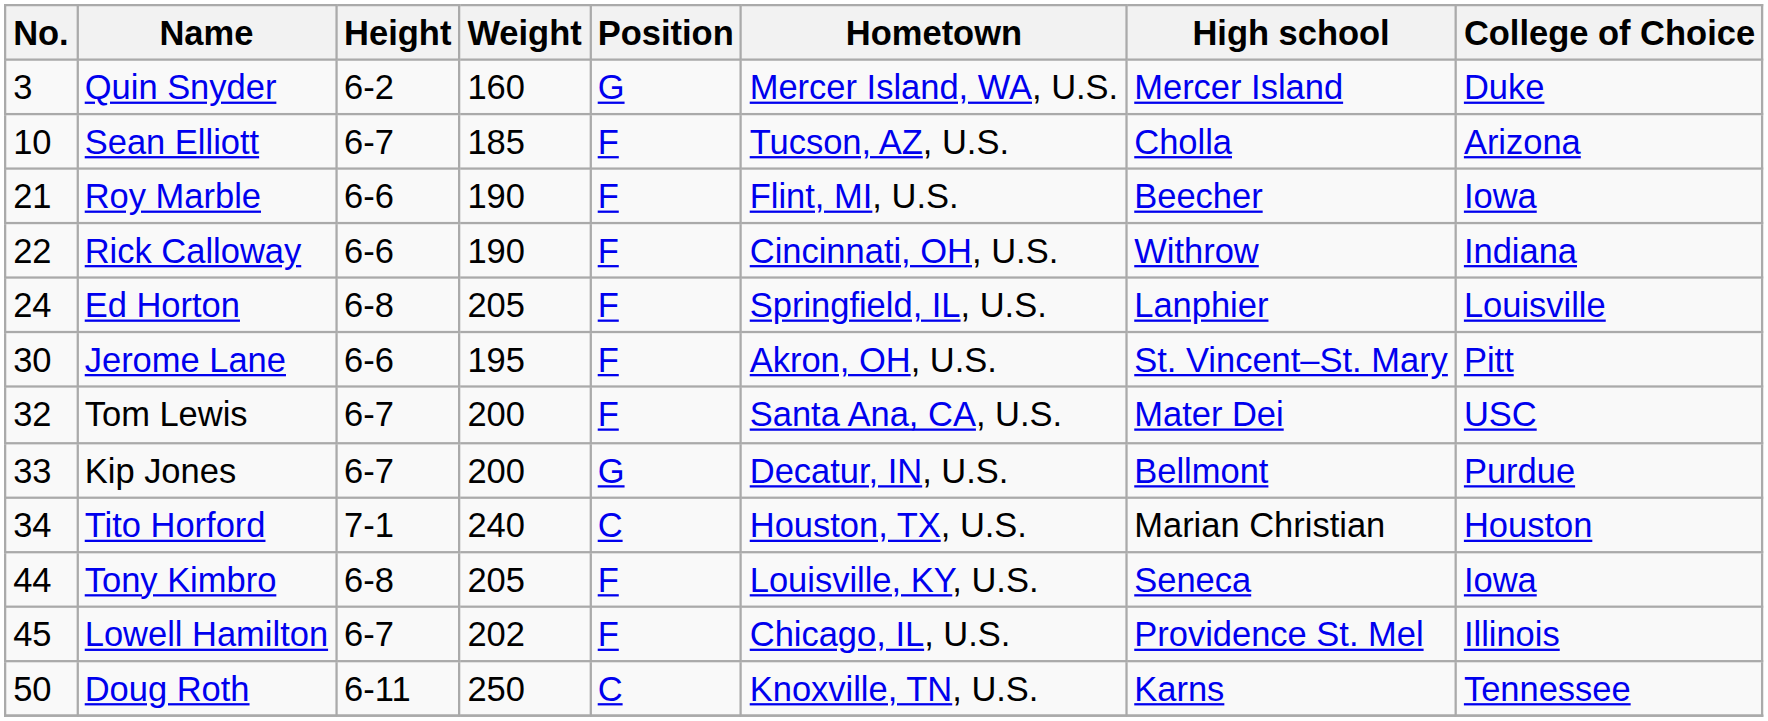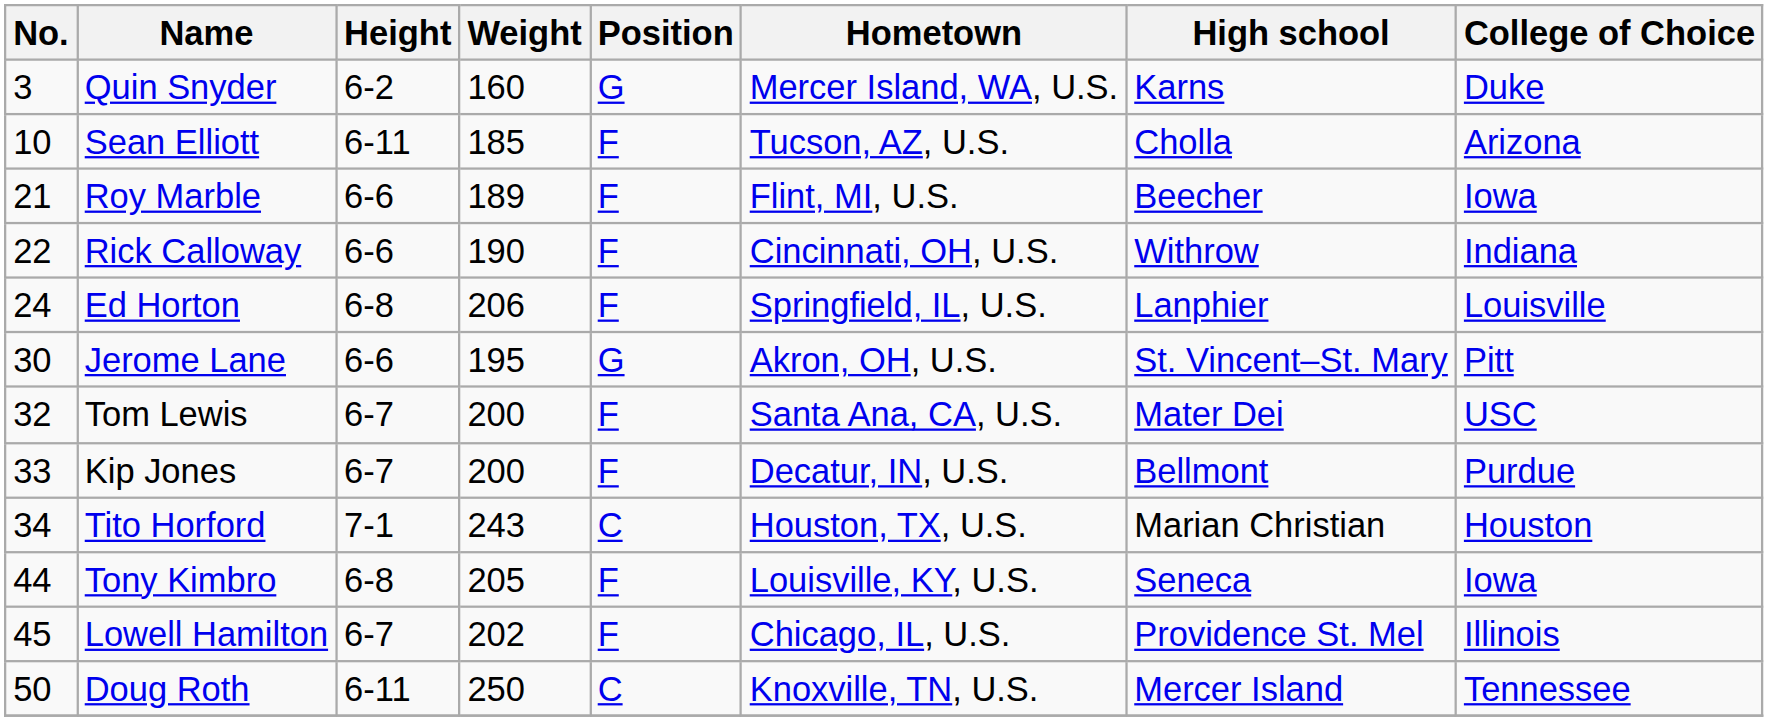 <table class="wikitable sortable" style="font-size: 95%;">
 <tr>
 <th>No.</th>
 <th>Name</th>
 <th>Height</th>
 <th>Weight</th>
 <th>Position</th>
 <th>Hometown</th>
 <th>High school</th>
 <th>College of Choice</th>
 </tr>
 <tr>
 <td>3</td>
 <td><a href='#'>Quin Snyder</a></td>
 <td>6-2</td>
 <td>160</td>
 <td><a href='#'>G</a></td>
 <td><a href='#'>Mercer Island, WA</a>, U.S.</td>
-<td><a href='#'>Mercer Island</a></td>
+<td><a href='#'>Karns</a></td>
 <td><a href='#'>Duke</a></td>
 </tr>
 <tr>
 <td>10</td>
 <td><a href='#'>Sean Elliott</a></td>
-<td>6-7</td>
+<td>6-11</td>
 <td>185</td>
 <td><a href='#'>F</a></td>
 <td><a href='#'>Tucson, AZ</a>, U.S.</td>
 <td><a href='#'>Cholla</a></td>
 <td><a href='#'>Arizona</a></td>
 </tr>
 <tr>
 <td>21</td>
 <td><a href='#'>Roy Marble</a></td>
 <td>6-6</td>
-<td>190</td>
+<td>189</td>
 <td><a href='#'>F</a></td>
 <td><a href='#'>Flint, MI</a>, U.S.</td>
 <td><a href='#'>Beecher</a></td>
 <td><a href='#'>Iowa</a></td>
 </tr>
 <tr>
 <td>22</td>
 <td><a href='#'>Rick Calloway</a></td>
 <td>6-6</td>
 <td>190</td>
 <td><a href='#'>F</a></td>
 <td><a href='#'>Cincinnati, OH</a>, U.S.</td>
 <td><a href='#'>Withrow</a></td>
 <td><a href='#'>Indiana</a></td>
 </tr>
 <tr>
 <td>24</td>
 <td><a href='#'>Ed Horton</a></td>
 <td>6-8</td>
-<td>205</td>
+<td>206</td>
 <td><a href='#'>F</a></td>
 <td><a href='#'>Springfield, IL</a>, U.S.</td>
 <td><a href='#'>Lanphier</a></td>
 <td><a href='#'>Louisville</a></td>
 </tr>
 <tr>
 <td>30</td>
 <td><a href='#'>Jerome Lane</a></td>
 <td>6-6</td>
 <td>195</td>
-<td><a href='#'>F</a></td>
+<td><a href='#'>G</a></td>
 <td><a href='#'>Akron, OH</a>, U.S.</td>
 <td><a href='#'>St. Vincent–St. Mary</a></td>
 <td><a href='#'>Pitt</a></td>
 </tr>
 <tr>
 <td>32</td>
 <td>Tom Lewis</td>
 <td>6-7</td>
 <td>200</td>
 <td><a href='#'>F</a></td>
 <td><a href='#'>Santa Ana, CA</a>, U.S.</td>
 <td><a href='#'>Mater Dei</a></td>
 <td><a href='#'>USC</a></td>
 </tr>
 <tr>
 <td>33</td>
 <td>Kip Jones</td>
 <td>6-7</td>
 <td>200</td>
-<td><a href='#'>G</a></td>
+<td><a href='#'>F</a></td>
 <td><a href='#'>Decatur, IN</a>, U.S.</td>
 <td><a href='#'>Bellmont</a></td>
 <td><a href='#'>Purdue</a></td>
 </tr>
 <tr>
 <td>34</td>
 <td><a href='#'>Tito Horford</a></td>
 <td>7-1</td>
-<td>240</td>
+<td>243</td>
 <td><a href='#'>C</a></td>
 <td><a href='#'>Houston, TX</a>, U.S.</td>
 <td>Marian Christian</td>
 <td><a href='#'>Houston</a></td>
 </tr>
 <tr>
 <td>44</td>
 <td><a href='#'>Tony Kimbro</a></td>
 <td>6-8</td>
 <td>205</td>
 <td><a href='#'>F</a></td>
 <td><a href='#'>Louisville, KY</a>, U.S.</td>
 <td><a href='#'>Seneca</a></td>
 <td><a href='#'>Iowa</a></td>
 </tr>
 <tr>
 <td>45</td>
 <td><a href='#'>Lowell Hamilton</a></td>
 <td>6-7</td>
 <td>202</td>
 <td><a href='#'>F</a></td>
 <td><a href='#'>Chicago, IL</a>, U.S.</td>
 <td><a href='#'>Providence St. Mel</a></td>
 <td><a href='#'>Illinois</a></td>
 </tr>
 <tr>
 <td>50</td>
 <td><a href='#'>Doug Roth</a></td>
 <td>6-11</td>
 <td>250</td>
 <td><a href='#'>C</a></td>
 <td><a href='#'>Knoxville, TN</a>, U.S.</td>
-<td><a href='#'>Karns</a></td>
+<td><a href='#'>Mercer Island</a></td>
 <td><a href='#'>Tennessee</a></td>
 </tr>
 <tr>
 </tr>
 </table>
